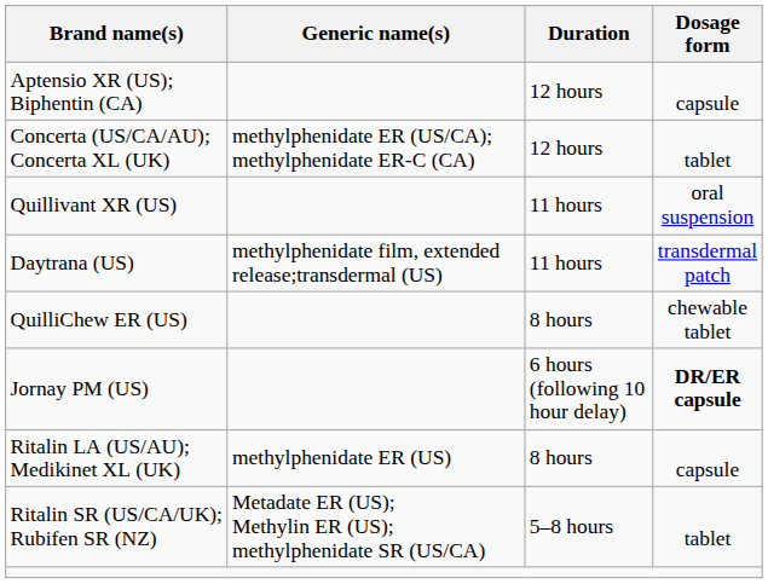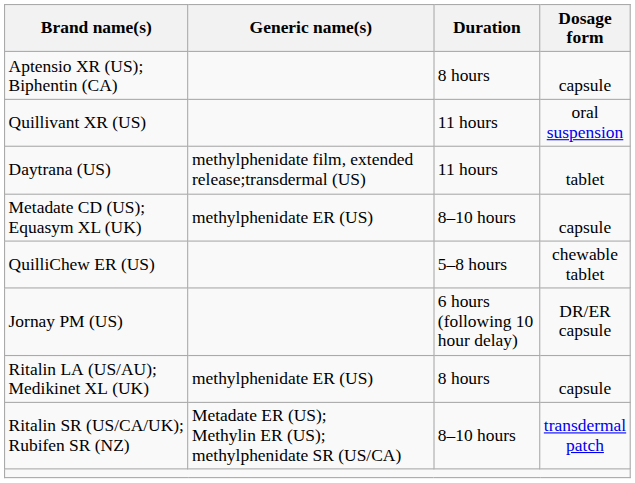 <table class="wikitable" border="1" style="width:575px;">
 <tr>
 <th>Brand name(s)</th>
 <th>Generic name(s)</th>
 <th>Duration</th>
 <th>Dosage<br>form</th>
 </tr>
 <tr>
 <td>Aptensio XR (US);<br>Biphentin (CA)</td>
 <td></td>
-<td>12 hours</td>
+<td>8 hours</td>
 <td style="text-align:center;"><a href='#'></a><br>capsule</td>
-</tr>
-<tr>
-<td>Concerta (US/CA/AU);<br>Concerta XL (UK)</td>
-<td>methylphenidate ER (US/CA);<br>methylphenidate ER‑C (CA)</td>
-<td>12 hours</td>
-<td style="text-align:center;"><a href='#'></a><br>tablet</td>
 </tr>
 <tr>
 <td>Quillivant XR (US)</td>
 <td></td>
 <td>11 hours</td>
 <td style="text-align:center;">oral<br><a href='#'>suspension</a></td>
 </tr>
 <tr>
 <td>Daytrana (US)</td>
 <td>methylphenidate film, extended release;transdermal (US)</td>
 <td>11 hours</td>
-<td style="text-align:center;"><a href='#'>transdermal<br>patch</a></td>
+<td style="text-align:center;"><a href='#'></a><br>tablet</td>
+</tr>
+<tr>
+<td>Metadate CD (US);<br>Equasym XL (UK)</td>
+<td>methylphenidate ER (US)</td>
+<td>8–10 hours</td>
+<td style="text-align:center;"><a href='#'></a><br>capsule</td>
 </tr>
 <tr>
 <td>QuilliChew ER (US)</td>
 <td></td>
-<td>8 hours</td>
+<td>5–8 hours</td>
 <td style="text-align:center;">chewable<br>tablet</td>
 </tr>
 <tr>
 <td>Jornay PM (US)</td>
 <td></td>
 <td>6 hours (following 10 hour delay)</td>
-<td style="text-align:center;"><strong>DR/ER<br>capsule</strong></td>
+<td style="text-align:center;">DR/ER<br>capsule</td>
 </tr>
 <tr>
 <td>Ritalin LA (US/AU);<br>Medikinet XL (UK)</td>
 <td>methylphenidate ER (US)</td>
 <td>8 hours</td>
 <td style="text-align:center;"><a href='#'></a><br>capsule</td>
 </tr>
 <tr>
 <td>Ritalin SR (US/CA/UK);<br>Rubifen SR (NZ)</td>
 <td>Metadate ER (US);<br>Methylin ER (US);<br>methylphenidate SR (US/CA)</td>
-<td>5–8 hours</td>
-<td style="text-align:center;"><a href='#'></a><br>tablet</td>
+<td>8–10 hours</td>
+<td style="text-align:center;"><a href='#'>transdermal<br>patch</a></td>
 </tr>
 <tr>
 <td colspan="4"></td>
 </tr>
 </table>
